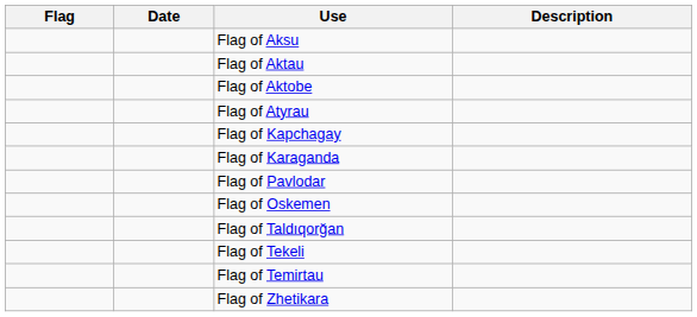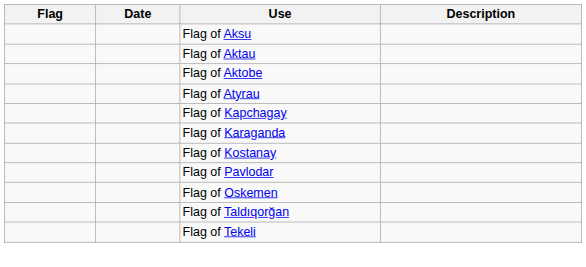 <table class="wikitable">
 <tr>
 <th width="110">Flag</th>
 <th width="100">Date</th>
 <th width="250">Use</th>
 <th width="250">Description</th>
 </tr>
 <tr>
 <td></td>
 <td></td>
 <td>Flag of <a href='#'>Aksu</a></td>
 <td></td>
 </tr>
 <tr>
 <td></td>
 <td></td>
 <td>Flag of <a href='#'>Aktau</a></td>
 <td></td>
 </tr>
 <tr>
 <td></td>
 <td></td>
 <td>Flag of <a href='#'>Aktobe</a></td>
 <td></td>
 </tr>
 <tr>
 <td></td>
 <td></td>
 <td>Flag of <a href='#'>Atyrau</a></td>
 <td></td>
 </tr>
 <tr>
 <td></td>
 <td></td>
 <td>Flag of <a href='#'>Kapchagay</a></td>
 <td></td>
 </tr>
 <tr>
 <td></td>
 <td></td>
 <td>Flag of <a href='#'>Karaganda</a></td>
 <td></td>
 </tr>
 <tr>
 <td></td>
 <td></td>
+<td>Flag of <a href='#'>Kostanay</a></td>
+<td></td>
+</tr>
+<tr>
+<td></td>
+<td></td>
 <td>Flag of <a href='#'>Pavlodar</a></td>
 <td></td>
 </tr>
 <tr>
 <td></td>
 <td></td>
 <td>Flag of <a href='#'>Oskemen</a></td>
 <td></td>
 </tr>
 <tr>
 <td></td>
 <td></td>
 <td>Flag of <a href='#'>Taldıqorğan</a></td>
 <td></td>
 </tr>
 <tr>
 <td></td>
 <td></td>
 <td>Flag of <a href='#'>Tekeli</a></td>
 <td></td>
 </tr>
-<tr>
-<td></td>
-<td></td>
-<td>Flag of <a href='#'>Temirtau</a></td>
-<td></td>
-</tr>
-<tr>
-<td></td>
-<td></td>
-<td>Flag of <a href='#'>Zhetikara</a></td>
-<td></td>
-</tr>
 </table>
